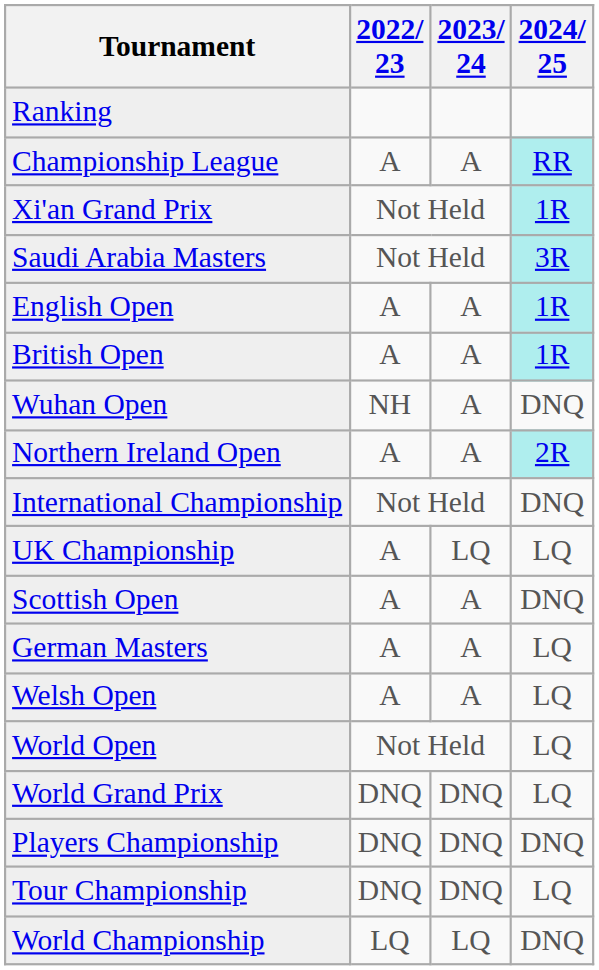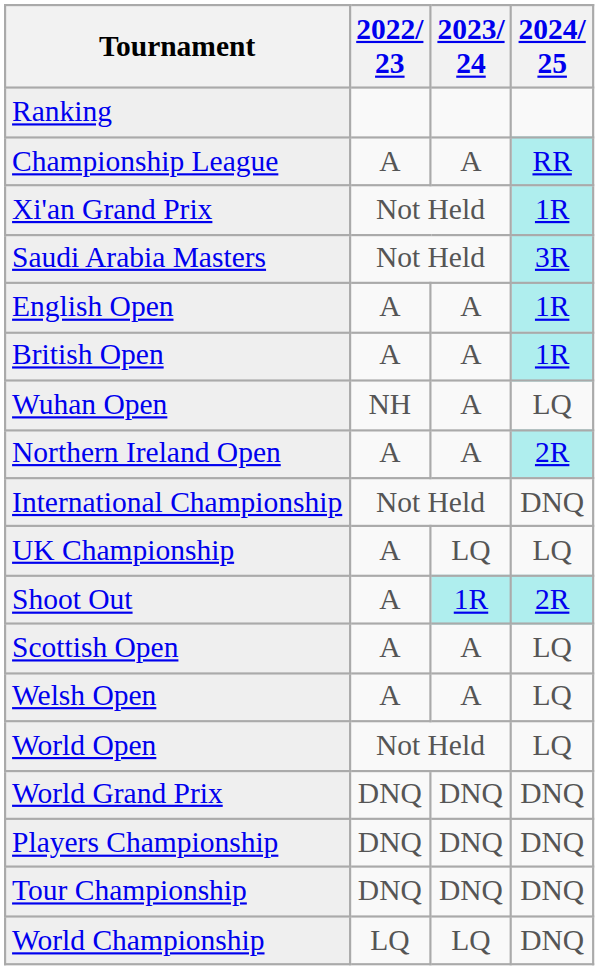 <table class="wikitable" style="font-size:85%;">
 <tr>
 <th>Tournament</th>
 <th><a href='#'>2022/<br>23</a></th>
 <th><a href='#'>2023/<br>24</a></th>
 <th><a href='#'>2024/<br>25</a></th>
 </tr>
 <tr>
 <td style="background:#EFEFEF;"><a href='#'>Ranking</a></td>
 <td align="center"></td>
 <td align="center"></td>
 <td align="center"></td>
 </tr>
 <tr>
 <td style="background:#EFEFEF;"><a href='#'>Championship League</a></td>
 <td align="center" style="color:#555555;">A</td>
 <td align="center" style="color:#555555;">A</td>
 <td align="center" style="background:#afeeee;"><a href='#'>RR</a></td>
 </tr>
 <tr>
 <td style="background:#EFEFEF;"><a href='#'>Xi'an Grand Prix</a></td>
 <td align="center" colspan="2" style="color:#555555;">Not Held</td>
 <td align="center" style="background:#afeeee;"><a href='#'>1R</a></td>
 </tr>
 <tr>
 <td style="background:#EFEFEF;"><a href='#'>Saudi Arabia Masters</a></td>
 <td align="center" colspan="2" style="color:#555555;">Not Held</td>
 <td align="center" style="background:#afeeee;"><a href='#'>3R</a></td>
 </tr>
 <tr>
 <td style="background:#EFEFEF;"><a href='#'>English Open</a></td>
 <td align="center" style="color:#555555;">A</td>
 <td align="center" style="color:#555555;">A</td>
 <td align="center" style="background:#afeeee;"><a href='#'>1R</a></td>
 </tr>
 <tr>
 <td style="background:#EFEFEF;"><a href='#'>British Open</a></td>
 <td align="center" style="color:#555555;">A</td>
 <td align="center" style="color:#555555;">A</td>
 <td align="center" style="background:#afeeee;"><a href='#'>1R</a></td>
 </tr>
 <tr>
 <td style="background:#EFEFEF;"><a href='#'>Wuhan Open</a></td>
 <td align="center" style="color:#555555;">NH</td>
 <td align="center" style="color:#555555;">A</td>
-<td align="center" style="color:#555555;">DNQ</td>
+<td align="center" style="color:#555555;">LQ</td>
 </tr>
 <tr>
 <td style="background:#EFEFEF;"><a href='#'>Northern Ireland Open</a></td>
 <td align="center" style="color:#555555;">A</td>
 <td align="center" style="color:#555555;">A</td>
 <td align="center" style="background:#afeeee;"><a href='#'>2R</a></td>
 </tr>
 <tr>
 <td style="background:#EFEFEF;"><a href='#'>International Championship</a></td>
 <td align="center" colspan="2" style="color:#555555;">Not Held</td>
 <td align="center" style="color:#555555;">DNQ</td>
 </tr>
 <tr>
 <td style="background:#EFEFEF;"><a href='#'>UK Championship</a></td>
 <td align="center" style="color:#555555;">A</td>
 <td align="center" style="color:#555555;">LQ</td>
 <td align="center" style="color:#555555;">LQ</td>
 </tr>
 <tr>
-<td style="background:#EFEFEF;"><a href='#'>Scottish Open</a></td>
+<td style="background:#EFEFEF;"><a href='#'>Shoot Out</a></td>
 <td align="center" style="color:#555555;">A</td>
-<td align="center" style="color:#555555;">A</td>
-<td align="center" style="color:#555555;">DNQ</td>
+<td align="center" style="background:#afeeee;"><a href='#'>1R</a></td>
+<td align="center" style="background:#afeeee;"><a href='#'>2R</a></td>
 </tr>
 <tr>
-<td style="background:#EFEFEF;"><a href='#'>German Masters</a></td>
+<td style="background:#EFEFEF;"><a href='#'>Scottish Open</a></td>
 <td align="center" style="color:#555555;">A</td>
 <td align="center" style="color:#555555;">A</td>
 <td align="center" style="color:#555555;">LQ</td>
 </tr>
 <tr>
 <td style="background:#EFEFEF;"><a href='#'>Welsh Open</a></td>
 <td align="center" style="color:#555555;">A</td>
 <td align="center" style="color:#555555;">A</td>
 <td align="center" style="color:#555555;">LQ</td>
 </tr>
 <tr>
 <td style="background:#EFEFEF;"><a href='#'>World Open</a></td>
 <td align="center" colspan="2" style="color:#555555;">Not Held</td>
 <td align="center" style="color:#555555;">LQ</td>
 </tr>
 <tr>
 <td style="background:#EFEFEF;"><a href='#'>World Grand Prix</a></td>
 <td align="center" style="color:#555555;">DNQ</td>
 <td align="center" style="color:#555555;">DNQ</td>
-<td align="center" style="color:#555555;">LQ</td>
+<td align="center" style="color:#555555;">DNQ</td>
 </tr>
 <tr>
 <td style="background:#EFEFEF;"><a href='#'>Players Championship</a></td>
 <td align="center" style="color:#555555;">DNQ</td>
 <td align="center" style="color:#555555;">DNQ</td>
 <td align="center" style="color:#555555;">DNQ</td>
 </tr>
 <tr>
 <td style="background:#EFEFEF;"><a href='#'>Tour Championship</a></td>
 <td align="center" style="color:#555555;">DNQ</td>
 <td align="center" style="color:#555555;">DNQ</td>
-<td align="center" style="color:#555555;">LQ</td>
+<td align="center" style="color:#555555;">DNQ</td>
 </tr>
 <tr>
 <td style="background:#EFEFEF;"><a href='#'>World Championship</a></td>
 <td align="center" style="color:#555555;">LQ</td>
 <td align="center" style="color:#555555;">LQ</td>
 <td align="center" style="color:#555555;">DNQ</td>
 </tr>
 </table>
